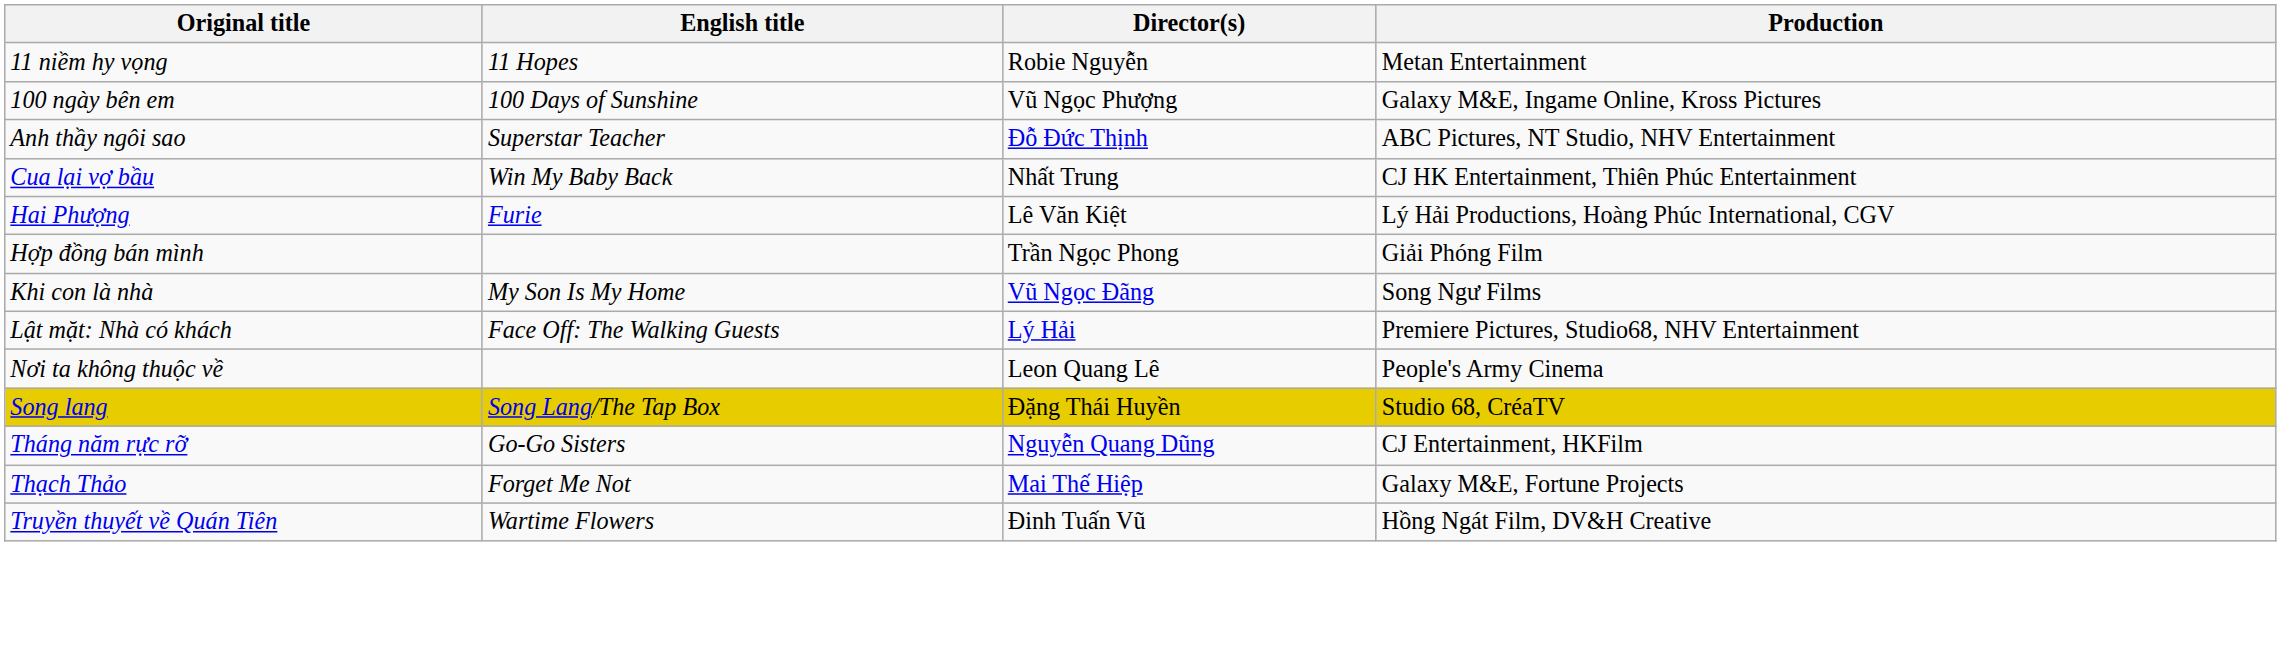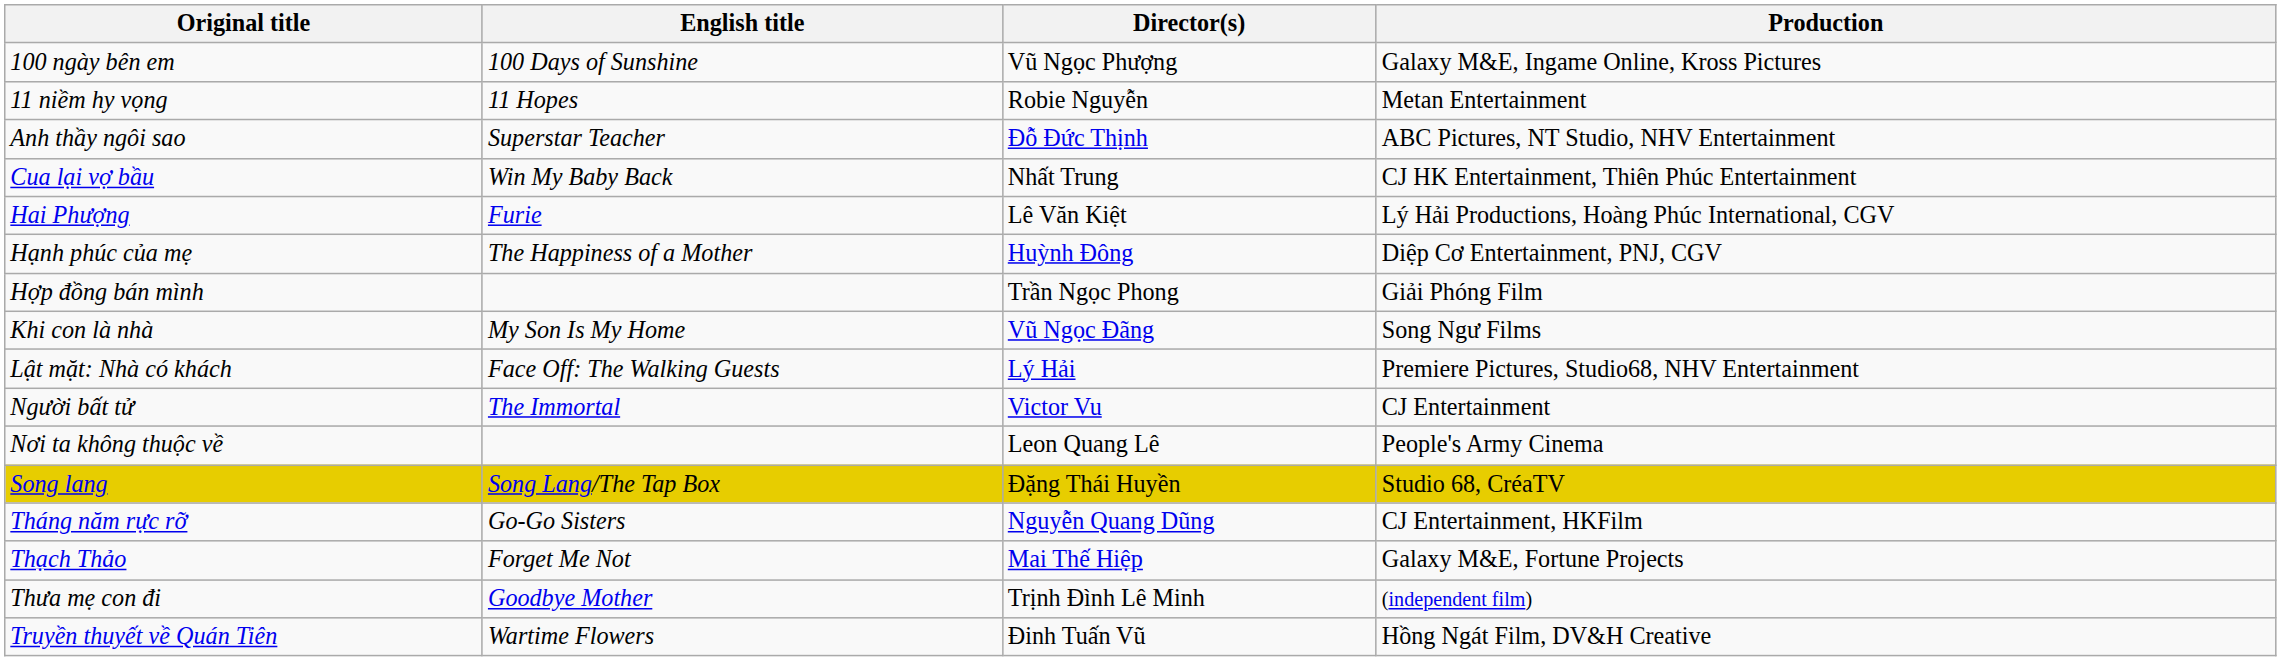 <table class="sortable wikitable" style="width:95%; margin-bottom:2px">
 <tr>
 <th>Original title</th>
 <th>English title</th>
 <th>Director(s)</th>
 <th>Production</th>
 </tr>
 <tr>
+<td><em>100 ngày bên em</em></td>
+<td><em>100 Days of Sunshine</em></td>
+<td>Vũ Ngọc Phượng</td>
+<td>Galaxy M&E, Ingame Online, Kross Pictures</td>
+</tr>
+<tr>
 <td><em>11 niềm hy vọng</em></td>
 <td><em>11 Hopes</em></td>
 <td>Robie Nguyễn</td>
 <td>Metan Entertainment</td>
-</tr>
-<tr>
-<td><em>100 ngày bên em</em></td>
-<td><em>100 Days of Sunshine</em></td>
-<td>Vũ Ngọc Phượng</td>
-<td>Galaxy M&E, Ingame Online, Kross Pictures</td>
 </tr>
 <tr>
 <td><em>Anh thầy ngôi sao</em></td>
 <td><em>Superstar Teacher</em></td>
 <td><a href='#'>Đỗ Đức Thịnh</a></td>
 <td>ABC Pictures, NT Studio, NHV Entertainment</td>
 </tr>
 <tr>
 <td><em><a href='#'>Cua lại vợ bầu</a></em></td>
 <td><em>Win My Baby Back</em></td>
 <td>Nhất Trung</td>
 <td>CJ HK Entertainment, Thiên Phúc Entertainment</td>
 </tr>
 <tr>
 <td><em><a href='#'>Hai Phượng</a></em></td>
 <td><em><a href='#'>Furie</a></em></td>
 <td>Lê Văn Kiệt</td>
 <td>Lý Hải Productions, Hoàng Phúc International, CGV</td>
 </tr>
 <tr>
+<td><em>Hạnh phúc của mẹ</em></td>
+<td><em>The Happiness of a Mother</em></td>
+<td><a href='#'>Huỳnh Đông</a></td>
+<td>Diệp Cơ Entertainment, PNJ, CGV</td>
+</tr>
+<tr>
 <td><em>Hợp đồng bán mình</em></td>
 <td></td>
 <td>Trần Ngọc Phong</td>
 <td>Giải Phóng Film</td>
 </tr>
 <tr>
 <td><em>Khi con là nhà</em></td>
 <td><em>My Son Is My Home</em></td>
 <td><a href='#'>Vũ Ngọc Đãng</a></td>
 <td>Song Ngư Films</td>
 </tr>
 <tr>
 <td><em>Lật mặt: Nhà có khách</em></td>
 <td><em>Face Off: The Walking Guests</em></td>
 <td><a href='#'>Lý Hải</a></td>
 <td>Premiere Pictures, Studio68, NHV Entertainment</td>
+</tr>
+<tr>
+<td><em>Người bất tử</em></td>
+<td><em><a href='#'>The Immortal</a></em></td>
+<td><a href='#'>Victor Vu</a></td>
+<td>CJ Entertainment</td>
 </tr>
 <tr>
 <td><em>Nơi ta không thuộc về</em></td>
 <td></td>
 <td>Leon Quang Lê</td>
 <td>People's Army Cinema</td>
 </tr>
 <tr style="background:#E7CD00;">
 <td><em><a href='#'>Song lang</a></em></td>
 <td><em><a href='#'>Song Lang</a>/The Tap Box</em></td>
 <td>Đặng Thái Huyền</td>
 <td>Studio 68, CréaTV</td>
 </tr>
 <tr>
 <td><em><a href='#'>Tháng năm rực rỡ</a></em></td>
 <td><em>Go-Go Sisters</em></td>
 <td><a href='#'>Nguyễn Quang Dũng</a></td>
 <td>CJ Entertainment, HKFilm</td>
 </tr>
 <tr>
 <td><em><a href='#'>Thạch Thảo</a></em></td>
 <td><em>Forget Me Not</em></td>
 <td><a href='#'>Mai Thế Hiệp</a></td>
 <td>Galaxy M&E, Fortune Projects</td>
 </tr>
 <tr>
+<td><em>Thưa mẹ con đi</em></td>
+<td><em><a href='#'>Goodbye Mother</a></em></td>
+<td>Trịnh Đình Lê Minh</td>
+<td><small>(<a href='#'>independent film</a>)</small></td>
+</tr>
+<tr>
 <td><em><a href='#'>Truyền thuyết về Quán Tiên</a></em></td>
 <td><em>Wartime Flowers</em></td>
 <td>Đinh Tuấn Vũ</td>
 <td>Hồng Ngát Film, DV&H Creative</td>
 </tr>
 </table>
